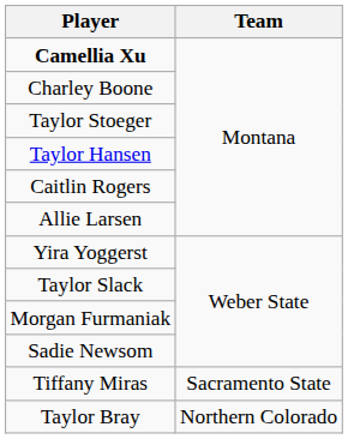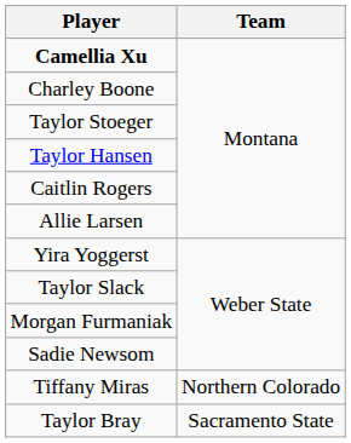 <table class="wikitable" style="text-align: center;">
 <tr>
 <th>Player</th>
 <th>Team</th>
 </tr>
 <tr>
 <td><strong>Camellia Xu</strong></td>
 <td rowspan=6>Montana</td>
 </tr>
 <tr>
 <td>Charley Boone</td>
 </tr>
 <tr>
 <td>Taylor Stoeger</td>
 </tr>
 <tr>
 <td><a href='#'>Taylor Hansen</a></td>
 </tr>
 <tr>
 <td>Caitlin Rogers</td>
 </tr>
 <tr>
 <td>Allie Larsen</td>
 </tr>
 <tr>
 <td>Yira Yoggerst</td>
 <td rowspan=4>Weber State</td>
 </tr>
 <tr>
 <td>Taylor Slack</td>
 </tr>
 <tr>
 <td>Morgan Furmaniak</td>
 </tr>
 <tr>
 <td>Sadie Newsom</td>
 </tr>
 <tr>
 <td>Tiffany Miras</td>
-<td>Sacramento State</td>
+<td>Northern Colorado</td>
 </tr>
 <tr>
 <td>Taylor Bray</td>
-<td>Northern Colorado</td>
+<td>Sacramento State</td>
 </tr>
 </table>
